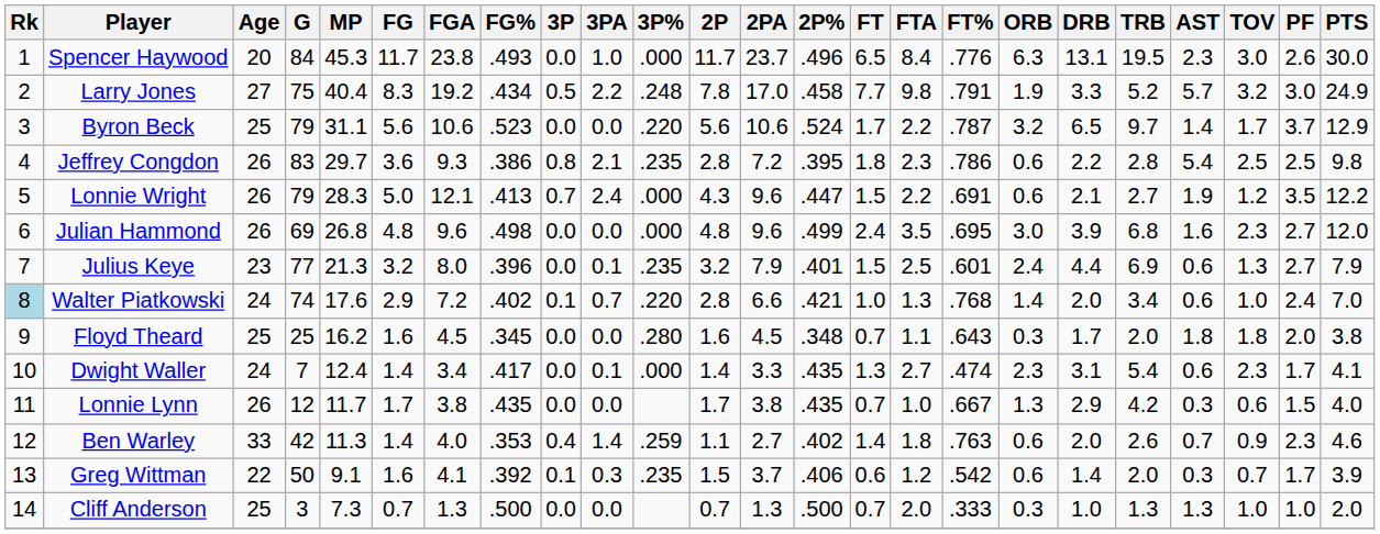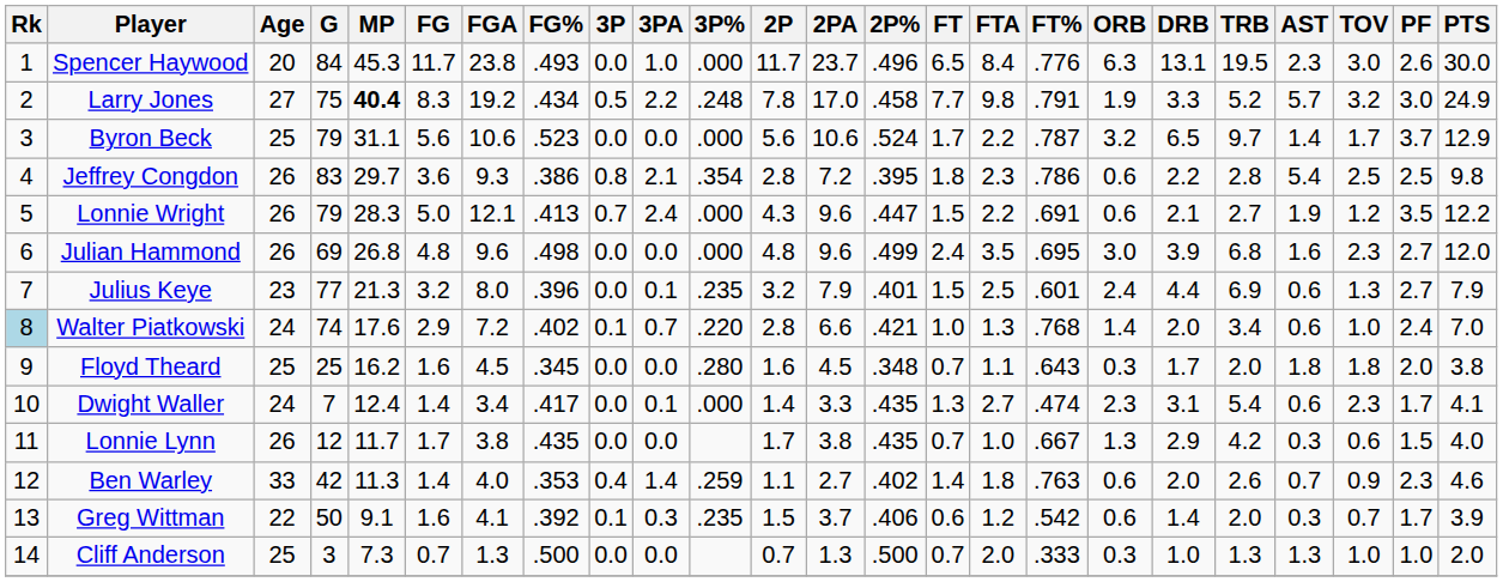 <table class="wikitable" style="text-align: center;">
 <tr>
 <th>Rk</th>
 <th>Player</th>
 <th>Age</th>
 <th>G</th>
 <th>MP</th>
 <th>FG</th>
 <th>FGA</th>
 <th>FG%</th>
 <th>3P</th>
 <th>3PA</th>
 <th>3P%</th>
 <th>2P</th>
 <th>2PA</th>
 <th>2P%</th>
 <th>FT</th>
 <th>FTA</th>
 <th>FT%</th>
 <th>ORB</th>
 <th>DRB</th>
 <th>TRB</th>
 <th>AST</th>
 <th>TOV</th>
 <th>PF</th>
 <th>PTS</th>
 </tr>
 <tr>
 <td>1</td>
 <td><a href='#'>Spencer Haywood</a></td>
 <td>20</td>
 <td>84</td>
 <td>45.3</td>
 <td>11.7</td>
 <td>23.8</td>
 <td>.493</td>
 <td>0.0</td>
 <td>1.0</td>
 <td>.000</td>
 <td>11.7</td>
 <td>23.7</td>
 <td>.496</td>
 <td>6.5</td>
 <td>8.4</td>
 <td>.776</td>
 <td>6.3</td>
 <td>13.1</td>
 <td>19.5</td>
 <td>2.3</td>
 <td>3.0</td>
 <td>2.6</td>
 <td>30.0</td>
 </tr>
 <tr>
 <td>2</td>
 <td><a href='#'>Larry Jones</a></td>
 <td>27</td>
 <td>75</td>
-<td>40.4</td>
+<td><strong>40.4</strong></td>
 <td>8.3</td>
 <td>19.2</td>
 <td>.434</td>
 <td>0.5</td>
 <td>2.2</td>
 <td>.248</td>
 <td>7.8</td>
 <td>17.0</td>
 <td>.458</td>
 <td>7.7</td>
 <td>9.8</td>
 <td>.791</td>
 <td>1.9</td>
 <td>3.3</td>
 <td>5.2</td>
 <td>5.7</td>
 <td>3.2</td>
 <td>3.0</td>
 <td>24.9</td>
 </tr>
 <tr>
 <td>3</td>
 <td><a href='#'>Byron Beck</a></td>
 <td>25</td>
 <td>79</td>
 <td>31.1</td>
 <td>5.6</td>
 <td>10.6</td>
 <td>.523</td>
 <td>0.0</td>
 <td>0.0</td>
-<td>.220</td>
+<td>.000</td>
 <td>5.6</td>
 <td>10.6</td>
 <td>.524</td>
 <td>1.7</td>
 <td>2.2</td>
 <td>.787</td>
 <td>3.2</td>
 <td>6.5</td>
 <td>9.7</td>
 <td>1.4</td>
 <td>1.7</td>
 <td>3.7</td>
 <td>12.9</td>
 </tr>
 <tr>
 <td>4</td>
 <td><a href='#'>Jeffrey Congdon</a></td>
 <td>26</td>
 <td>83</td>
 <td>29.7</td>
 <td>3.6</td>
 <td>9.3</td>
 <td>.386</td>
 <td>0.8</td>
 <td>2.1</td>
-<td>.235</td>
+<td>.354</td>
 <td>2.8</td>
 <td>7.2</td>
 <td>.395</td>
 <td>1.8</td>
 <td>2.3</td>
 <td>.786</td>
 <td>0.6</td>
 <td>2.2</td>
 <td>2.8</td>
 <td>5.4</td>
 <td>2.5</td>
 <td>2.5</td>
 <td>9.8</td>
 </tr>
 <tr>
 <td>5</td>
 <td><a href='#'>Lonnie Wright</a></td>
 <td>26</td>
 <td>79</td>
 <td>28.3</td>
 <td>5.0</td>
 <td>12.1</td>
 <td>.413</td>
 <td>0.7</td>
 <td>2.4</td>
 <td>.000</td>
 <td>4.3</td>
 <td>9.6</td>
 <td>.447</td>
 <td>1.5</td>
 <td>2.2</td>
 <td>.691</td>
 <td>0.6</td>
 <td>2.1</td>
 <td>2.7</td>
 <td>1.9</td>
 <td>1.2</td>
 <td>3.5</td>
 <td>12.2</td>
 </tr>
 <tr>
 <td>6</td>
 <td><a href='#'>Julian Hammond</a></td>
 <td>26</td>
 <td>69</td>
 <td>26.8</td>
 <td>4.8</td>
 <td>9.6</td>
 <td>.498</td>
 <td>0.0</td>
 <td>0.0</td>
 <td>.000</td>
 <td>4.8</td>
 <td>9.6</td>
 <td>.499</td>
 <td>2.4</td>
 <td>3.5</td>
 <td>.695</td>
 <td>3.0</td>
 <td>3.9</td>
 <td>6.8</td>
 <td>1.6</td>
 <td>2.3</td>
 <td>2.7</td>
 <td>12.0</td>
 </tr>
 <tr>
 <td>7</td>
 <td><a href='#'>Julius Keye</a></td>
 <td>23</td>
 <td>77</td>
 <td>21.3</td>
 <td>3.2</td>
 <td>8.0</td>
 <td>.396</td>
 <td>0.0</td>
 <td>0.1</td>
 <td>.235</td>
 <td>3.2</td>
 <td>7.9</td>
 <td>.401</td>
 <td>1.5</td>
 <td>2.5</td>
 <td>.601</td>
 <td>2.4</td>
 <td>4.4</td>
 <td>6.9</td>
 <td>0.6</td>
 <td>1.3</td>
 <td>2.7</td>
 <td>7.9</td>
 </tr>
 <tr>
 <td style="background: lightblue;">8</td>
 <td><a href='#'>Walter Piatkowski</a></td>
 <td>24</td>
 <td>74</td>
 <td>17.6</td>
 <td>2.9</td>
 <td>7.2</td>
 <td>.402</td>
 <td>0.1</td>
 <td>0.7</td>
 <td>.220</td>
 <td>2.8</td>
 <td>6.6</td>
 <td>.421</td>
 <td>1.0</td>
 <td>1.3</td>
 <td>.768</td>
 <td>1.4</td>
 <td>2.0</td>
 <td>3.4</td>
 <td>0.6</td>
 <td>1.0</td>
 <td>2.4</td>
 <td>7.0</td>
 </tr>
 <tr>
 <td>9</td>
 <td><a href='#'>Floyd Theard</a></td>
 <td>25</td>
 <td>25</td>
 <td>16.2</td>
 <td>1.6</td>
 <td>4.5</td>
 <td>.345</td>
 <td>0.0</td>
 <td>0.0</td>
 <td>.280</td>
 <td>1.6</td>
 <td>4.5</td>
 <td>.348</td>
 <td>0.7</td>
 <td>1.1</td>
 <td>.643</td>
 <td>0.3</td>
 <td>1.7</td>
 <td>2.0</td>
 <td>1.8</td>
 <td>1.8</td>
 <td>2.0</td>
 <td>3.8</td>
 </tr>
 <tr>
 <td>10</td>
 <td><a href='#'>Dwight Waller</a></td>
 <td>24</td>
 <td>7</td>
 <td>12.4</td>
 <td>1.4</td>
 <td>3.4</td>
 <td>.417</td>
 <td>0.0</td>
 <td>0.1</td>
 <td>.000</td>
 <td>1.4</td>
 <td>3.3</td>
 <td>.435</td>
 <td>1.3</td>
 <td>2.7</td>
 <td>.474</td>
 <td>2.3</td>
 <td>3.1</td>
 <td>5.4</td>
 <td>0.6</td>
 <td>2.3</td>
 <td>1.7</td>
 <td>4.1</td>
 </tr>
 <tr>
 <td>11</td>
 <td><a href='#'>Lonnie Lynn</a></td>
 <td>26</td>
 <td>12</td>
 <td>11.7</td>
 <td>1.7</td>
 <td>3.8</td>
 <td>.435</td>
 <td>0.0</td>
 <td>0.0</td>
 <td></td>
 <td>1.7</td>
 <td>3.8</td>
 <td>.435</td>
 <td>0.7</td>
 <td>1.0</td>
 <td>.667</td>
 <td>1.3</td>
 <td>2.9</td>
 <td>4.2</td>
 <td>0.3</td>
 <td>0.6</td>
 <td>1.5</td>
 <td>4.0</td>
 </tr>
 <tr>
 <td>12</td>
 <td><a href='#'>Ben Warley</a></td>
 <td>33</td>
 <td>42</td>
 <td>11.3</td>
 <td>1.4</td>
 <td>4.0</td>
 <td>.353</td>
 <td>0.4</td>
 <td>1.4</td>
 <td>.259</td>
 <td>1.1</td>
 <td>2.7</td>
 <td>.402</td>
 <td>1.4</td>
 <td>1.8</td>
 <td>.763</td>
 <td>0.6</td>
 <td>2.0</td>
 <td>2.6</td>
 <td>0.7</td>
 <td>0.9</td>
 <td>2.3</td>
 <td>4.6</td>
 </tr>
 <tr>
 <td>13</td>
 <td><a href='#'>Greg Wittman</a></td>
 <td>22</td>
 <td>50</td>
 <td>9.1</td>
 <td>1.6</td>
 <td>4.1</td>
 <td>.392</td>
 <td>0.1</td>
 <td>0.3</td>
 <td>.235</td>
 <td>1.5</td>
 <td>3.7</td>
 <td>.406</td>
 <td>0.6</td>
 <td>1.2</td>
 <td>.542</td>
 <td>0.6</td>
 <td>1.4</td>
 <td>2.0</td>
 <td>0.3</td>
 <td>0.7</td>
 <td>1.7</td>
 <td>3.9</td>
 </tr>
 <tr>
 <td>14</td>
 <td><a href='#'>Cliff Anderson</a></td>
 <td>25</td>
 <td>3</td>
 <td>7.3</td>
 <td>0.7</td>
 <td>1.3</td>
 <td>.500</td>
 <td>0.0</td>
 <td>0.0</td>
 <td></td>
 <td>0.7</td>
 <td>1.3</td>
 <td>.500</td>
 <td>0.7</td>
 <td>2.0</td>
 <td>.333</td>
 <td>0.3</td>
 <td>1.0</td>
 <td>1.3</td>
 <td>1.3</td>
 <td>1.0</td>
 <td>1.0</td>
 <td>2.0</td>
 </tr>
 <tr>
 </tr>
 </table>
